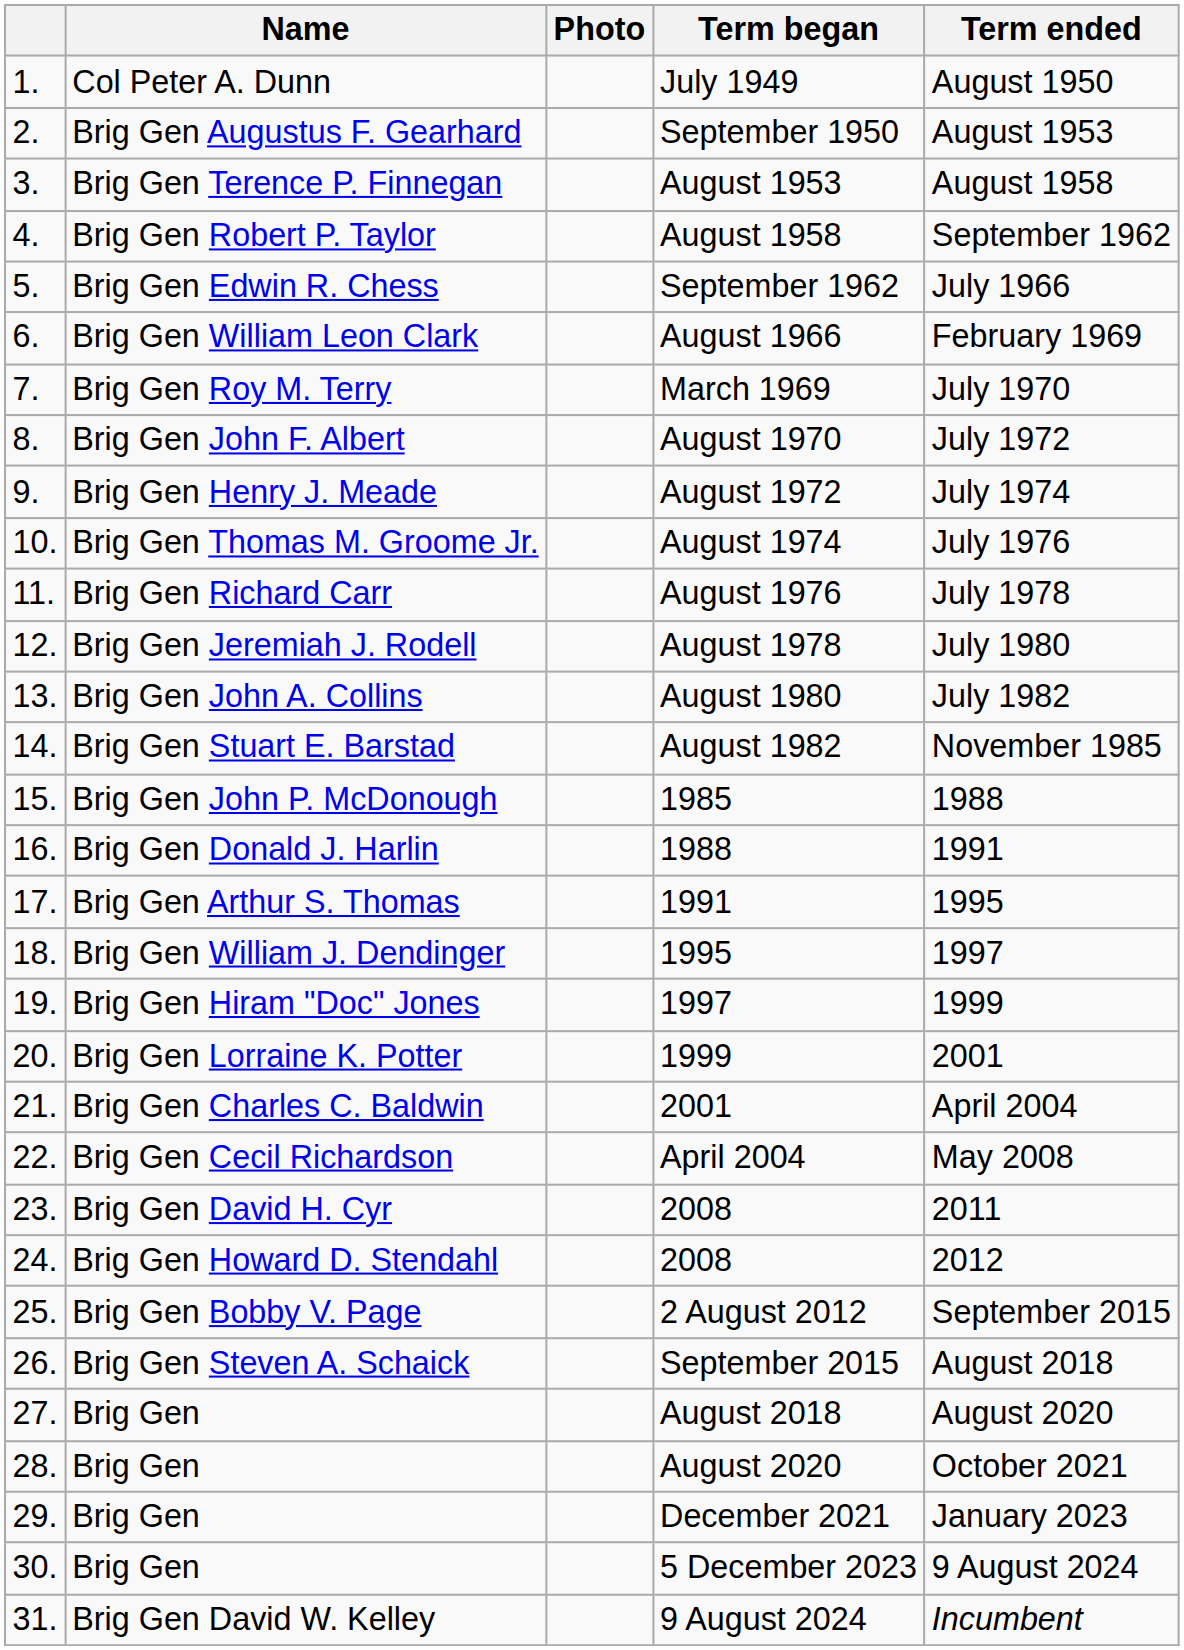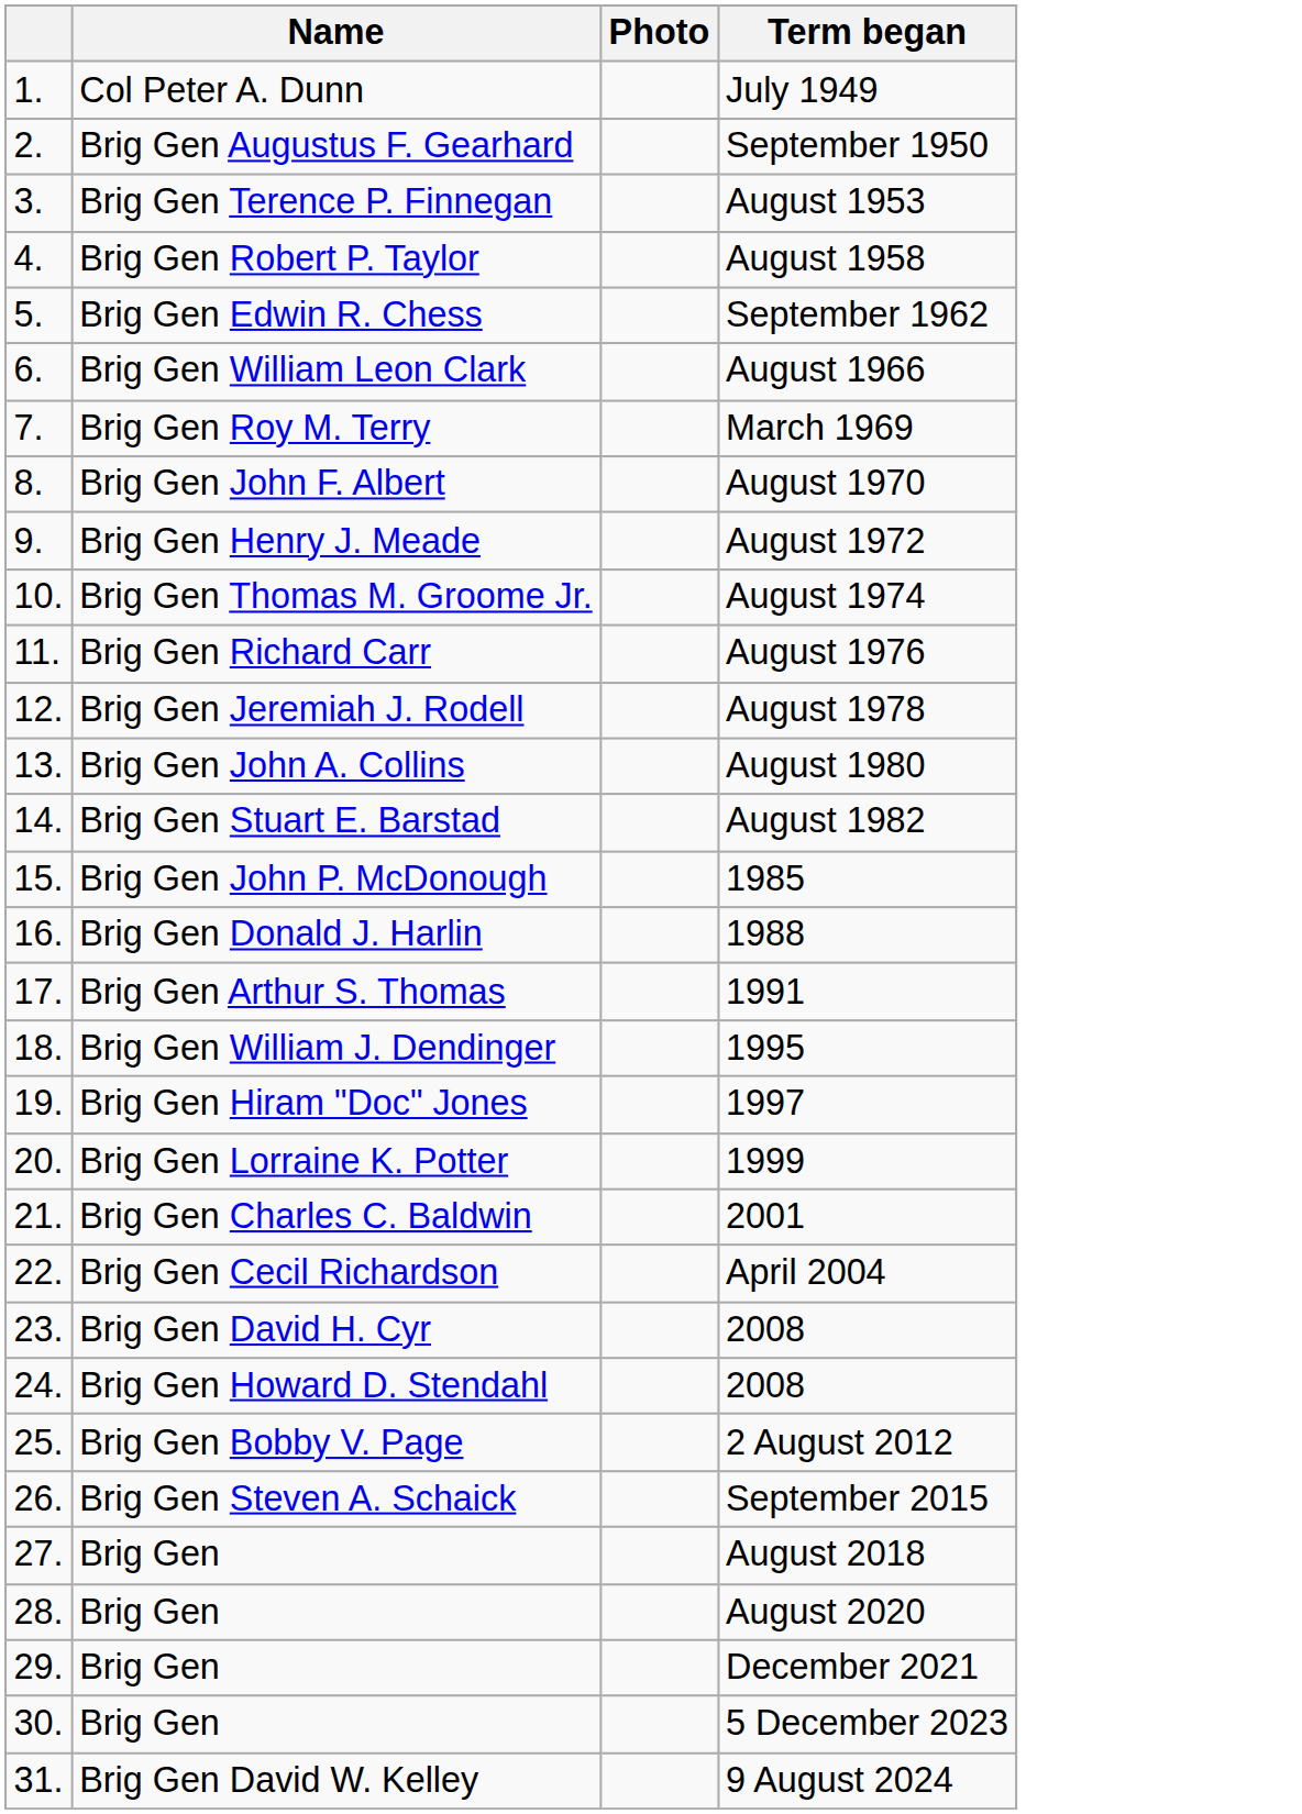 <table class="wikitable">
 <tr>
 <th></th>
 <th>Name</th>
 <th>Photo</th>
 <th>Term began</th>
-<th>Term ended</th>
 </tr>
 <tr>
 <td>1.</td>
 <td>Col Peter A. Dunn</td>
 <td></td>
 <td>July 1949</td>
-<td>August 1950</td>
 </tr>
 <tr>
 <td>2.</td>
 <td>Brig Gen <a href='#'>Augustus F. Gearhard</a></td>
 <td></td>
 <td>September 1950</td>
-<td>August 1953</td>
 </tr>
 <tr>
 <td>3.</td>
 <td>Brig Gen <a href='#'>Terence P. Finnegan</a></td>
 <td></td>
 <td>August 1953</td>
-<td>August 1958</td>
 </tr>
 <tr>
 <td>4.</td>
 <td>Brig Gen <a href='#'>Robert P. Taylor</a></td>
 <td></td>
 <td>August 1958</td>
-<td>September 1962</td>
 </tr>
 <tr>
 <td>5.</td>
 <td>Brig Gen <a href='#'>Edwin R. Chess</a></td>
 <td></td>
 <td>September 1962</td>
-<td>July 1966</td>
 </tr>
 <tr>
 <td>6.</td>
 <td>Brig Gen <a href='#'>William Leon Clark</a></td>
 <td></td>
 <td>August 1966</td>
-<td>February 1969</td>
 </tr>
 <tr>
 <td>7.</td>
 <td>Brig Gen <a href='#'>Roy M. Terry</a></td>
 <td></td>
 <td>March 1969</td>
-<td>July 1970</td>
 </tr>
 <tr>
 <td>8.</td>
 <td>Brig Gen <a href='#'>John F. Albert</a></td>
 <td></td>
 <td>August 1970</td>
-<td>July 1972</td>
 </tr>
 <tr>
 <td>9.</td>
 <td>Brig Gen <a href='#'>Henry J. Meade</a></td>
 <td></td>
 <td>August 1972</td>
-<td>July 1974</td>
 </tr>
 <tr>
 <td>10.</td>
 <td>Brig Gen <a href='#'>Thomas M. Groome Jr.</a></td>
 <td></td>
 <td>August 1974</td>
-<td>July 1976</td>
 </tr>
 <tr>
 <td>11.</td>
 <td>Brig Gen <a href='#'>Richard Carr</a></td>
 <td></td>
 <td>August 1976</td>
-<td>July 1978</td>
 </tr>
 <tr>
 <td>12.</td>
 <td>Brig Gen <a href='#'>Jeremiah J. Rodell</a></td>
 <td></td>
 <td>August 1978</td>
-<td>July 1980</td>
 </tr>
 <tr>
 <td>13.</td>
 <td>Brig Gen <a href='#'>John A. Collins</a></td>
 <td></td>
 <td>August 1980</td>
-<td>July 1982</td>
 </tr>
 <tr>
 <td>14.</td>
 <td>Brig Gen <a href='#'>Stuart E. Barstad</a></td>
 <td></td>
 <td>August 1982</td>
-<td>November 1985</td>
 </tr>
 <tr>
 <td>15.</td>
 <td>Brig Gen <a href='#'>John P. McDonough</a></td>
 <td></td>
 <td>1985</td>
-<td>1988</td>
 </tr>
 <tr>
 <td>16.</td>
 <td>Brig Gen <a href='#'>Donald J. Harlin</a></td>
 <td></td>
 <td>1988</td>
-<td>1991</td>
 </tr>
 <tr>
 <td>17.</td>
 <td>Brig Gen <a href='#'>Arthur S. Thomas</a></td>
 <td></td>
 <td>1991</td>
-<td>1995</td>
 </tr>
 <tr>
 <td>18.</td>
 <td>Brig Gen <a href='#'>William J. Dendinger</a></td>
 <td></td>
 <td>1995</td>
-<td>1997</td>
 </tr>
 <tr>
 <td>19.</td>
 <td>Brig Gen  <a href='#'>Hiram "Doc" Jones</a></td>
 <td></td>
 <td>1997</td>
-<td>1999</td>
 </tr>
 <tr>
 <td>20.</td>
 <td>Brig Gen <a href='#'>Lorraine K. Potter</a></td>
 <td></td>
 <td>1999</td>
-<td>2001</td>
 </tr>
 <tr>
 <td>21.</td>
 <td>Brig Gen <a href='#'>Charles C. Baldwin</a></td>
 <td></td>
 <td>2001</td>
-<td>April 2004</td>
 </tr>
 <tr>
 <td>22.</td>
 <td>Brig Gen <a href='#'>Cecil Richardson</a></td>
 <td></td>
 <td>April 2004</td>
-<td>May 2008</td>
 </tr>
 <tr>
 <td>23.</td>
 <td>Brig Gen <a href='#'>David H. Cyr</a></td>
 <td></td>
 <td>2008</td>
-<td>2011</td>
 </tr>
 <tr>
 <td>24.</td>
 <td>Brig Gen <a href='#'>Howard D. Stendahl</a></td>
 <td></td>
 <td>2008</td>
-<td>2012</td>
 </tr>
 <tr>
 <td>25.</td>
 <td>Brig Gen <a href='#'>Bobby V. Page</a></td>
 <td></td>
 <td>2 August 2012</td>
-<td>September 2015</td>
 </tr>
 <tr>
 <td>26.</td>
 <td>Brig Gen <a href='#'>Steven A. Schaick</a></td>
 <td></td>
 <td>September 2015</td>
-<td>August 2018</td>
 </tr>
 <tr>
 <td>27.</td>
 <td>Brig Gen </td>
 <td></td>
 <td>August 2018</td>
-<td>August 2020</td>
 </tr>
 <tr>
 <td>28.</td>
 <td>Brig Gen </td>
 <td></td>
 <td>August 2020</td>
-<td>October 2021</td>
 </tr>
 <tr>
 <td>29.</td>
 <td>Brig Gen </td>
 <td></td>
 <td>December 2021</td>
-<td>January 2023</td>
 </tr>
 <tr>
 <td>30.</td>
 <td>Brig Gen </td>
 <td></td>
 <td>5 December 2023</td>
-<td>9 August 2024</td>
 </tr>
 <tr>
 <td>31.</td>
 <td>Brig Gen David W. Kelley</td>
 <td></td>
 <td>9 August 2024</td>
-<td><em>Incumbent</em></td>
 </tr>
 </table>
